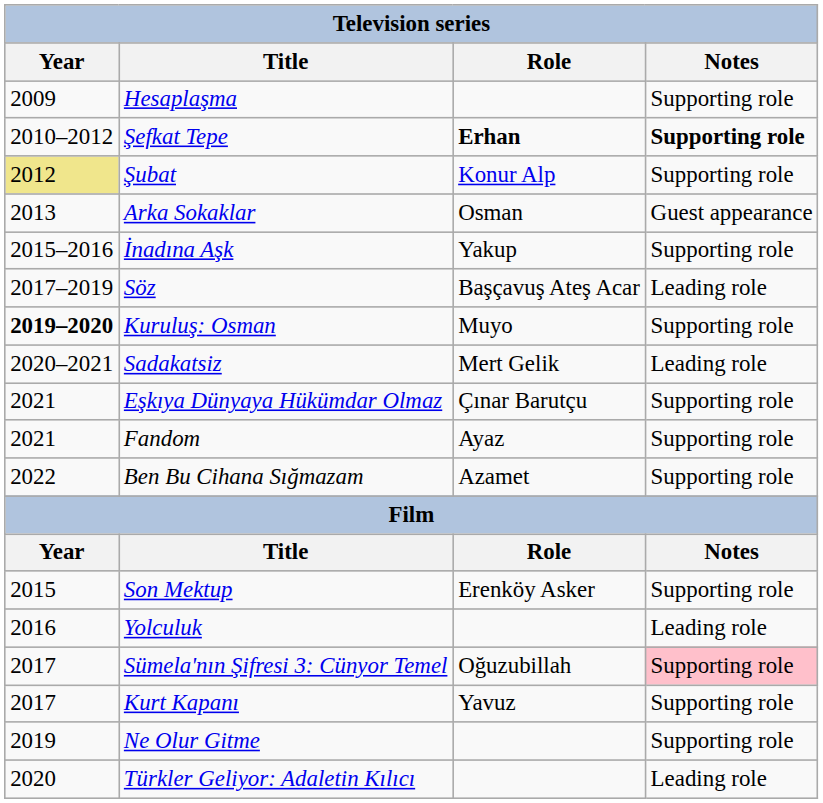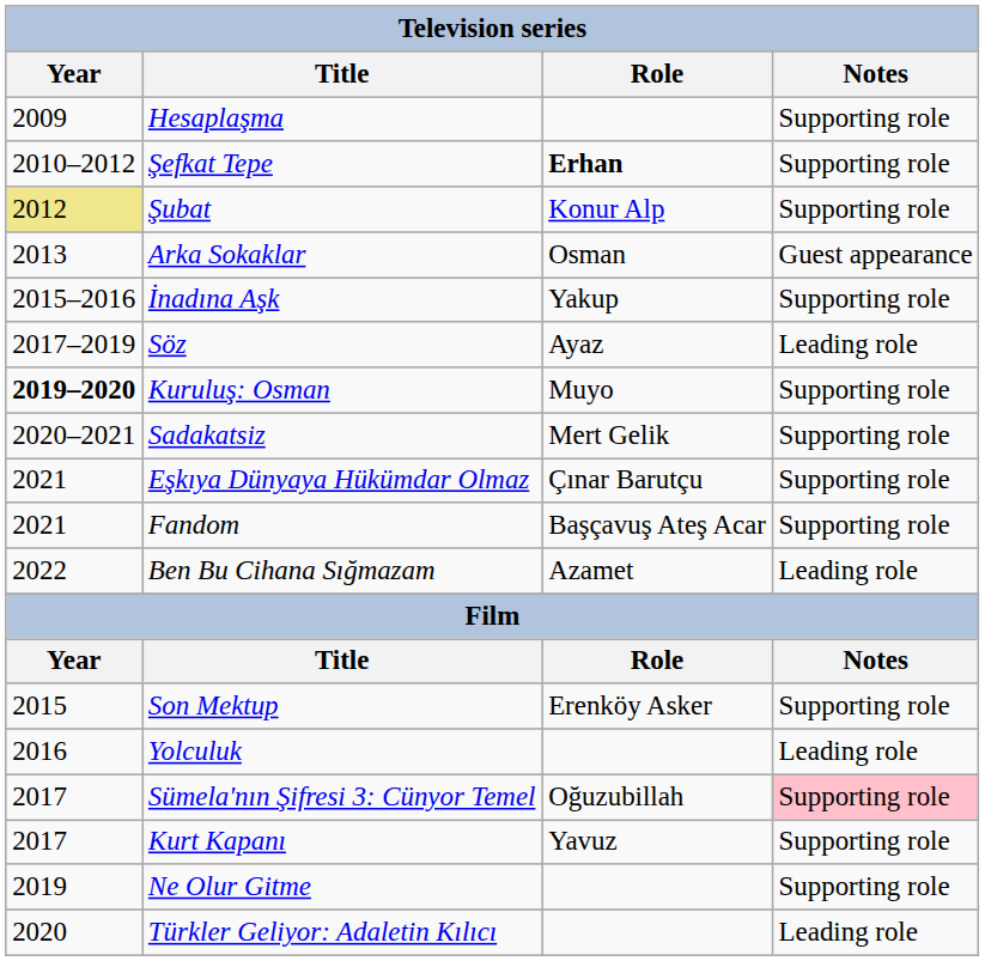 <table class="wikitable" style="font-size: 90%;">
 <tr>
 <th colspan="5" style="background:LightSteelBlue">Television series</th>
 </tr>
 <tr>
 <th>Year</th>
 <th>Title</th>
 <th>Role</th>
 <th>Notes</th>
 </tr>
 <tr>
 <td>2009</td>
 <td><em><a href='#'>Hesaplaşma</a></em></td>
 <td></td>
 <td>Supporting role</td>
 </tr>
 <tr>
 <td>2010–2012</td>
 <td><em><a href='#'>Şefkat Tepe</a></em></td>
 <td><strong>Erhan</strong></td>
-<td><strong>Supporting role</strong></td>
+<td>Supporting role</td>
 </tr>
 <tr>
 <td style="background: khaki;">2012</td>
 <td><em><a href='#'>Şubat</a></em></td>
 <td><a href='#'>Konur Alp</a></td>
 <td>Supporting role</td>
 </tr>
 <tr>
 <td>2013</td>
 <td><em><a href='#'>Arka Sokaklar</a></em></td>
 <td>Osman</td>
 <td>Guest appearance</td>
 </tr>
 <tr>
 <td>2015–2016</td>
 <td><em><a href='#'>İnadına Aşk</a></em></td>
 <td>Yakup</td>
 <td>Supporting role</td>
 </tr>
 <tr>
 <td>2017–2019</td>
 <td><em><a href='#'>Söz</a></em></td>
-<td>Başçavuş Ateş Acar</td>
+<td>Ayaz</td>
 <td>Leading role</td>
 </tr>
 <tr>
 <td><strong>2019–2020</strong></td>
 <td><em><a href='#'>Kuruluş: Osman</a></em></td>
 <td>Muyo</td>
 <td>Supporting role</td>
 </tr>
 <tr>
 <td>2020–2021</td>
 <td><em><a href='#'>Sadakatsiz</a></em></td>
 <td>Mert Gelik</td>
-<td>Leading role</td>
+<td>Supporting role</td>
 </tr>
 <tr>
 <td>2021</td>
 <td><em><a href='#'>Eşkıya Dünyaya Hükümdar Olmaz</a></em></td>
 <td>Çınar Barutçu</td>
 <td>Supporting role</td>
 </tr>
 <tr>
 <td>2021</td>
 <td><em>Fandom</em></td>
-<td>Ayaz</td>
+<td>Başçavuş Ateş Acar</td>
 <td>Supporting role</td>
 </tr>
 <tr>
 <td>2022</td>
 <td><em>Ben Bu Cihana Sığmazam</em></td>
 <td>Azamet</td>
-<td>Supporting role</td>
+<td>Leading role</td>
 </tr>
 <tr 2024 ||  >
 <th colspan="5" style="background:LightSteelBlue">Film</th>
 </tr>
 <tr>
 <th>Year</th>
 <th>Title</th>
 <th>Role</th>
 <th>Notes</th>
 </tr>
 <tr>
 <td>2015</td>
 <td><em><a href='#'>Son Mektup</a></em></td>
 <td>Erenköy Asker</td>
 <td>Supporting role</td>
 </tr>
 <tr>
 <td>2016</td>
 <td><em><a href='#'>Yolculuk</a></em></td>
 <td></td>
 <td>Leading role</td>
 </tr>
 <tr>
 <td>2017</td>
 <td><em><a href='#'>Sümela'nın Şifresi 3: Cünyor Temel</a></em></td>
 <td>Oğuzubillah</td>
 <td style="background: pink;">Supporting role</td>
 </tr>
 <tr>
 <td>2017</td>
 <td><em><a href='#'>Kurt Kapanı</a></em></td>
 <td>Yavuz</td>
 <td>Supporting role</td>
 </tr>
 <tr>
 <td>2019</td>
 <td><em><a href='#'>Ne Olur Gitme</a></em></td>
 <td></td>
 <td>Supporting role</td>
 </tr>
 <tr>
 <td>2020</td>
 <td><em><a href='#'>Türkler Geliyor: Adaletin Kılıcı</a></em></td>
 <td></td>
 <td>Leading role</td>
 </tr>
 </table>
